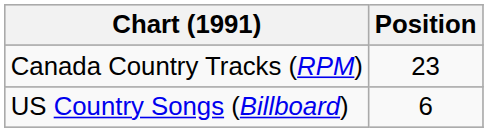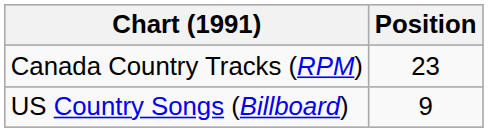 <table class="wikitable sortable">
 <tr>
 <th scope="col">Chart (1991)</th>
 <th scope="col">Position</th>
 </tr>
 <tr>
 <td>Canada Country Tracks (<em><a href='#'>RPM</a></em>)</td>
 <td align="center">23</td>
 </tr>
 <tr>
 <td>US <a href='#'>Country Songs</a> (<em><a href='#'>Billboard</a></em>)</td>
-<td align="center">6</td>
+<td align="center">9</td>
 </tr>
 </table>
